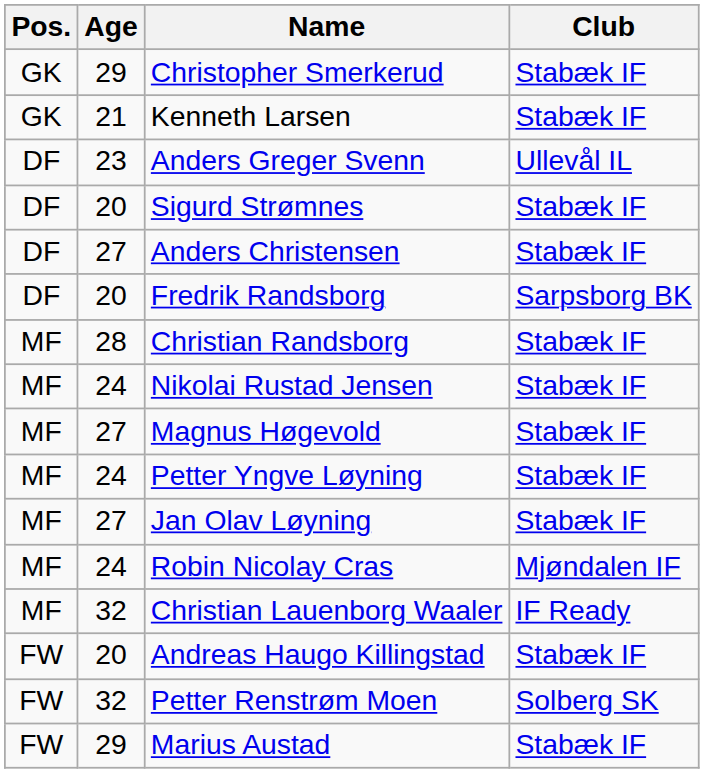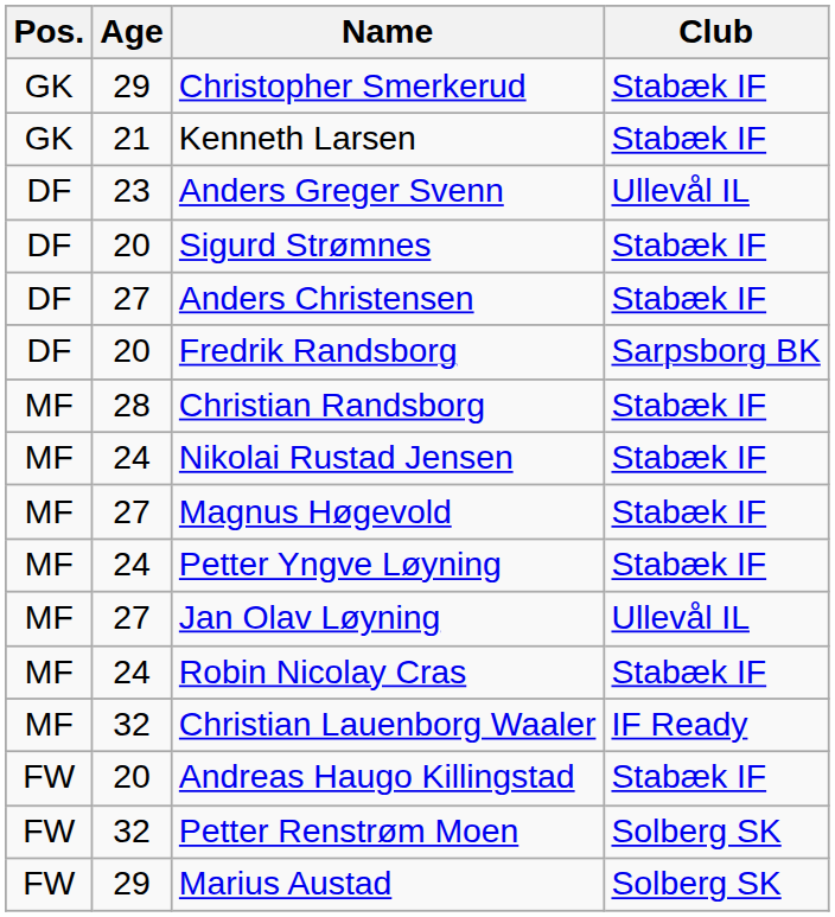 <table class="wikitable">
 <tr>
 <th>Pos.</th>
 <th>Age</th>
 <th>Name</th>
 <th>Club</th>
 </tr>
 <tr>
 <td align=center>GK</td>
 <td align=center>29</td>
 <td><a href='#'>Christopher Smerkerud</a></td>
 <td> <a href='#'>Stabæk IF</a></td>
 </tr>
 <tr>
 <td align=center>GK</td>
 <td align=center>21</td>
 <td>Kenneth Larsen</td>
 <td> <a href='#'>Stabæk IF</a></td>
 </tr>
 <tr>
 <td align=center>DF</td>
 <td align=center>23</td>
 <td><a href='#'>Anders Greger Svenn</a></td>
 <td> <a href='#'>Ullevål IL</a></td>
 </tr>
 <tr>
 <td align=center>DF</td>
 <td align=center>20</td>
 <td><a href='#'>Sigurd Strømnes</a></td>
 <td> <a href='#'>Stabæk IF</a></td>
 </tr>
 <tr>
 <td align=center>DF</td>
 <td align=center>27</td>
 <td><a href='#'>Anders Christensen</a></td>
 <td> <a href='#'>Stabæk IF</a></td>
 </tr>
 <tr>
 <td align=center>DF</td>
 <td align=center>20</td>
 <td><a href='#'>Fredrik Randsborg</a></td>
 <td> <a href='#'>Sarpsborg BK</a></td>
 </tr>
 <tr>
 <td align=center>MF</td>
 <td align=center>28</td>
 <td><a href='#'>Christian Randsborg</a></td>
 <td> <a href='#'>Stabæk IF</a></td>
 </tr>
 <tr>
 <td align=center>MF</td>
 <td align=center>24</td>
 <td><a href='#'>Nikolai Rustad Jensen</a></td>
 <td> <a href='#'>Stabæk IF</a></td>
 </tr>
 <tr>
 <td align=center>MF</td>
 <td align=center>27</td>
 <td><a href='#'>Magnus Høgevold</a></td>
 <td> <a href='#'>Stabæk IF</a></td>
 </tr>
 <tr>
 <td align=center>MF</td>
 <td align=center>24</td>
 <td><a href='#'>Petter Yngve Løyning</a></td>
 <td> <a href='#'>Stabæk IF</a></td>
 </tr>
 <tr>
 <td align=center>MF</td>
 <td align=center>27</td>
 <td><a href='#'>Jan Olav Løyning</a></td>
-<td> <a href='#'>Stabæk IF</a></td>
+<td> <a href='#'>Ullevål IL</a></td>
 </tr>
 <tr>
 <td align=center>MF</td>
 <td align=center>24</td>
 <td><a href='#'>Robin Nicolay Cras</a></td>
-<td> <a href='#'>Mjøndalen IF</a></td>
+<td> <a href='#'>Stabæk IF</a></td>
 </tr>
 <tr>
 <td align=center>MF</td>
 <td align=center>32</td>
 <td><a href='#'>Christian Lauenborg Waaler</a></td>
 <td> <a href='#'>IF Ready</a></td>
 </tr>
 <tr>
 <td align=center>FW</td>
 <td align=center>20</td>
 <td><a href='#'>Andreas Haugo Killingstad</a></td>
 <td> <a href='#'>Stabæk IF</a></td>
 </tr>
 <tr>
 <td align=center>FW</td>
 <td align=center>32</td>
 <td><a href='#'>Petter Renstrøm Moen</a></td>
 <td> <a href='#'>Solberg SK</a></td>
 </tr>
 <tr>
 <td align=center>FW</td>
 <td align=center>29</td>
 <td><a href='#'>Marius Austad</a></td>
-<td> <a href='#'>Stabæk IF</a></td>
+<td> <a href='#'>Solberg SK</a></td>
 </tr>
 </table>
